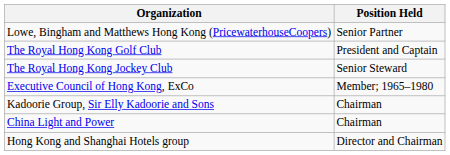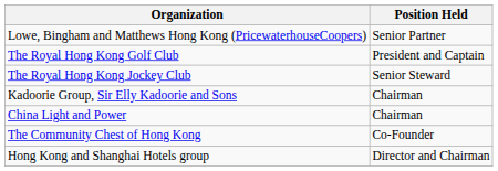 <table class="wikitable">
 <tr>
 <th>Organization</th>
 <th>Position Held</th>
 </tr>
 <tr>
 <td>Lowe, Bingham and Matthews Hong Kong (<a href='#'>PricewaterhouseCoopers</a>)</td>
 <td>Senior Partner</td>
 </tr>
 <tr>
 <td><a href='#'>The Royal Hong Kong Golf Club</a></td>
 <td>President and Captain</td>
 </tr>
 <tr>
 <td><a href='#'>The Royal Hong Kong Jockey Club</a></td>
 <td>Senior Steward</td>
 </tr>
 <tr>
-<td><a href='#'>Executive Council of Hong Kong</a>, ExCo</td>
-<td>Member; 1965–1980</td>
-</tr>
-<tr>
 <td>Kadoorie Group, <a href='#'>Sir Elly Kadoorie and Sons</a></td>
 <td>Chairman</td>
 </tr>
 <tr>
 <td><a href='#'>China Light and Power</a></td>
 <td>Chairman</td>
 </tr>
 <tr>
+<td><a href='#'>The Community Chest of Hong Kong</a></td>
+<td>Co-Founder</td>
+</tr>
+<tr>
 <td>Hong Kong and Shanghai Hotels group</td>
 <td>Director and Chairman</td>
 </tr>
 </table>
